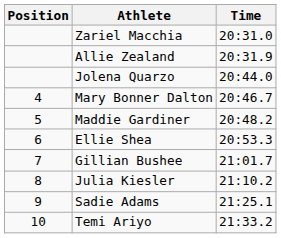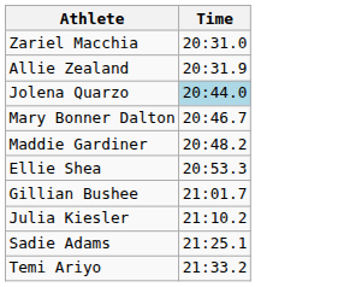 <table class="wikitable sortable">
 <tr>
-<th>Position</th>
 <th>Athlete</th>
 <th>Time</th>
 </tr>
 <tr>
-<td align=center></td>
 <td>Zariel Macchia</td>
 <td>20:31.0</td>
 </tr>
 <tr>
-<td align=center></td>
 <td>Allie Zealand</td>
 <td>20:31.9</td>
 </tr>
 <tr>
-<td align=center></td>
 <td>Jolena Quarzo</td>
-<td>20:44.0</td>
+<td style="background: lightblue;">20:44.0</td>
 </tr>
 <tr>
-<td align=center>4</td>
 <td>Mary Bonner Dalton</td>
 <td>20:46.7</td>
 </tr>
 <tr>
-<td align=center>5</td>
 <td>Maddie Gardiner</td>
 <td>20:48.2</td>
 </tr>
 <tr>
-<td align=center>6</td>
 <td>Ellie Shea</td>
 <td>20:53.3</td>
 </tr>
 <tr>
-<td align=center>7</td>
 <td>Gillian Bushee</td>
 <td>21:01.7</td>
 </tr>
 <tr>
-<td align=center>8</td>
 <td>Julia Kiesler</td>
 <td>21:10.2</td>
 </tr>
 <tr>
-<td align=center>9</td>
 <td>Sadie Adams</td>
 <td>21:25.1</td>
 </tr>
 <tr>
-<td align=center>10</td>
 <td>Temi Ariyo</td>
 <td>21:33.2</td>
 </tr>
 </table>
